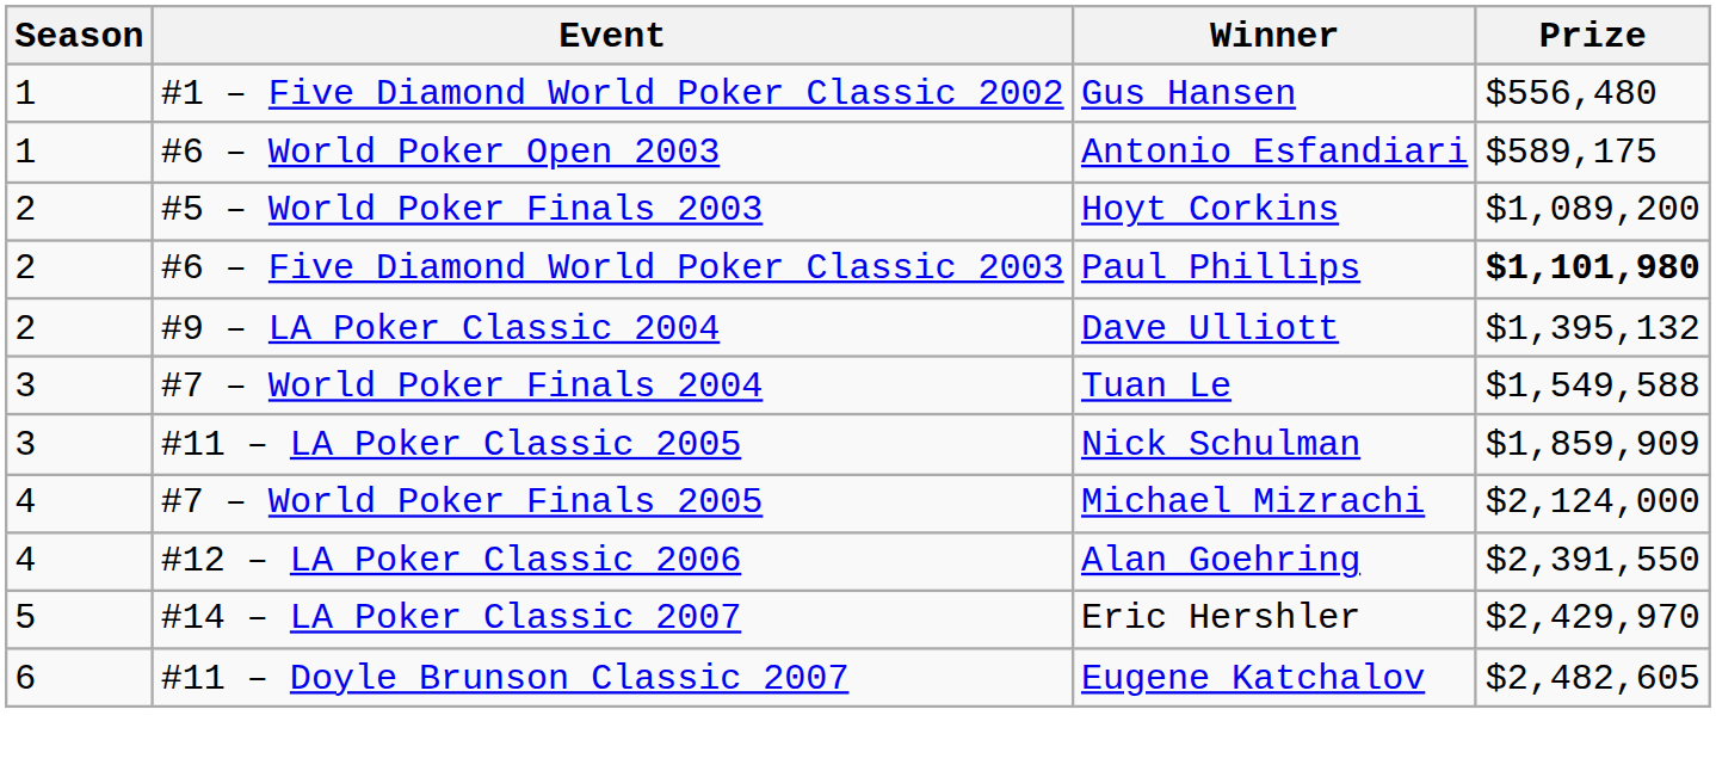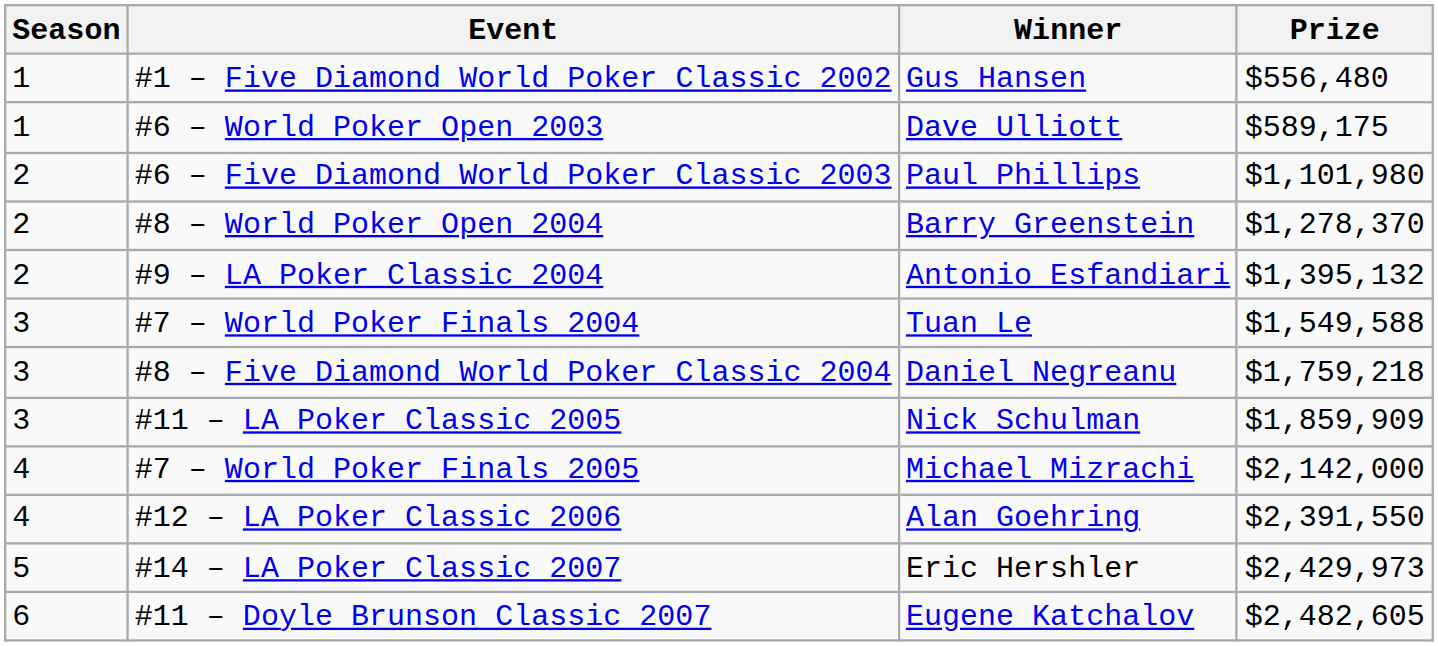 <table class="wikitable">
 <tr>
 <th>Season</th>
 <th>Event</th>
 <th>Winner</th>
 <th>Prize</th>
 </tr>
 <tr>
 <td>1</td>
 <td>#1 – <a href='#'>Five Diamond World Poker Classic 2002</a></td>
 <td> <a href='#'>Gus Hansen</a></td>
 <td>$556,480</td>
 </tr>
 <tr>
 <td>1</td>
 <td>#6 – <a href='#'>World Poker Open 2003</a></td>
-<td> <a href='#'>Antonio Esfandiari</a></td>
+<td> <a href='#'>Dave Ulliott</a></td>
 <td>$589,175</td>
-</tr>
-<tr>
-<td>2</td>
-<td>#5 – <a href='#'>World Poker Finals 2003</a></td>
-<td> <a href='#'>Hoyt Corkins</a></td>
-<td>$1,089,200</td>
 </tr>
 <tr>
 <td>2</td>
 <td>#6 – <a href='#'>Five Diamond World Poker Classic 2003</a></td>
 <td> <a href='#'>Paul Phillips</a></td>
-<td><strong>$1,101,980</strong></td>
+<td>$1,101,980</td>
+</tr>
+<tr>
+<td>2</td>
+<td>#8 – <a href='#'>World Poker Open 2004</a></td>
+<td> <a href='#'>Barry Greenstein</a></td>
+<td>$1,278,370</td>
 </tr>
 <tr>
 <td>2</td>
 <td>#9 – <a href='#'>LA Poker Classic 2004</a></td>
-<td> <a href='#'>Dave Ulliott</a></td>
+<td> <a href='#'>Antonio Esfandiari</a></td>
 <td>$1,395,132</td>
 </tr>
 <tr>
 <td>3</td>
 <td>#7 – <a href='#'>World Poker Finals 2004</a></td>
 <td> <a href='#'>Tuan Le</a></td>
 <td>$1,549,588</td>
+</tr>
+<tr>
+<td>3</td>
+<td>#8 – <a href='#'>Five Diamond World Poker Classic 2004</a></td>
+<td> <a href='#'>Daniel Negreanu</a></td>
+<td>$1,759,218</td>
 </tr>
 <tr>
 <td>3</td>
 <td>#11 – <a href='#'>LA Poker Classic 2005</a></td>
 <td> <a href='#'>Nick Schulman</a></td>
 <td>$1,859,909</td>
 </tr>
 <tr>
 <td>4</td>
 <td>#7 – <a href='#'>World Poker Finals 2005</a></td>
 <td> <a href='#'>Michael Mizrachi</a></td>
-<td>$2,124,000</td>
+<td>$2,142,000</td>
 </tr>
 <tr>
 <td>4</td>
 <td>#12 – <a href='#'>LA Poker Classic 2006</a></td>
 <td> <a href='#'>Alan Goehring</a></td>
 <td>$2,391,550</td>
 </tr>
 <tr>
 <td>5</td>
 <td>#14 – <a href='#'>LA Poker Classic 2007</a></td>
 <td> Eric Hershler</td>
-<td>$2,429,970</td>
+<td>$2,429,973</td>
 </tr>
 <tr>
 <td>6</td>
 <td>#11 – <a href='#'>Doyle Brunson Classic 2007</a></td>
 <td> <a href='#'>Eugene Katchalov</a></td>
 <td>$2,482,605</td>
 </tr>
 </table>
